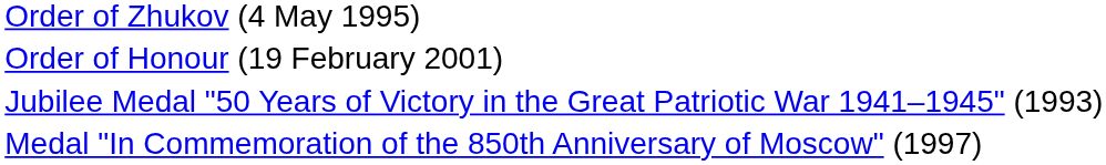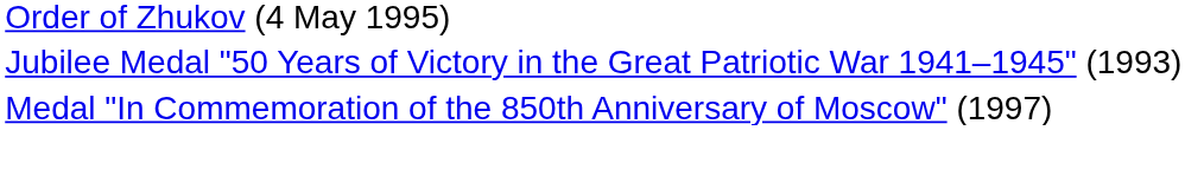 <table>
 <tr>
 <td></td>
 <td><a href='#'>Order of Zhukov</a> (4 May 1995)</td>
-</tr>
-<tr>
-<td></td>
-<td><a href='#'>Order of Honour</a> (19 February 2001)</td>
 </tr>
 <tr>
 <td></td>
 <td><a href='#'>Jubilee Medal "50 Years of Victory in the Great Patriotic War 1941–1945"</a> (1993)</td>
 </tr>
 <tr>
 <td></td>
 <td><a href='#'>Medal "In Commemoration of the 850th Anniversary of Moscow"</a> (1997)</td>
 </tr>
 <tr>
 </tr>
 </table>
